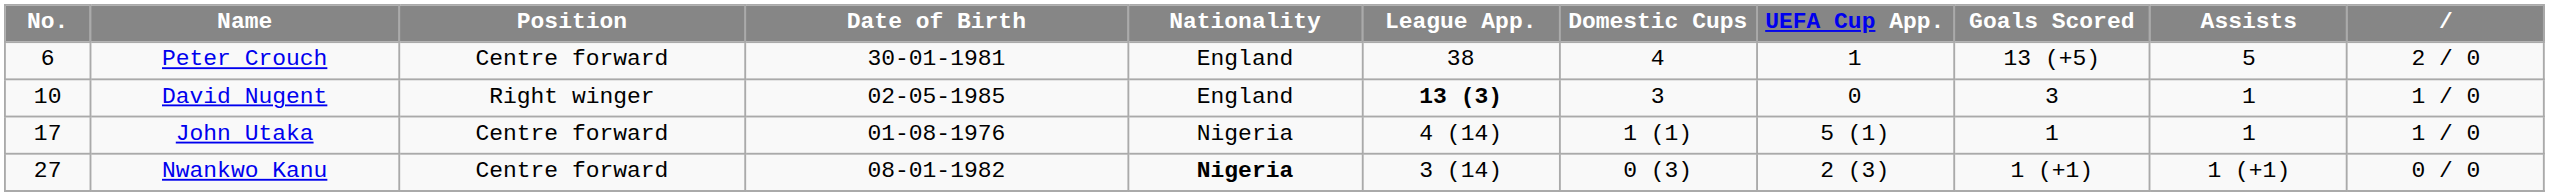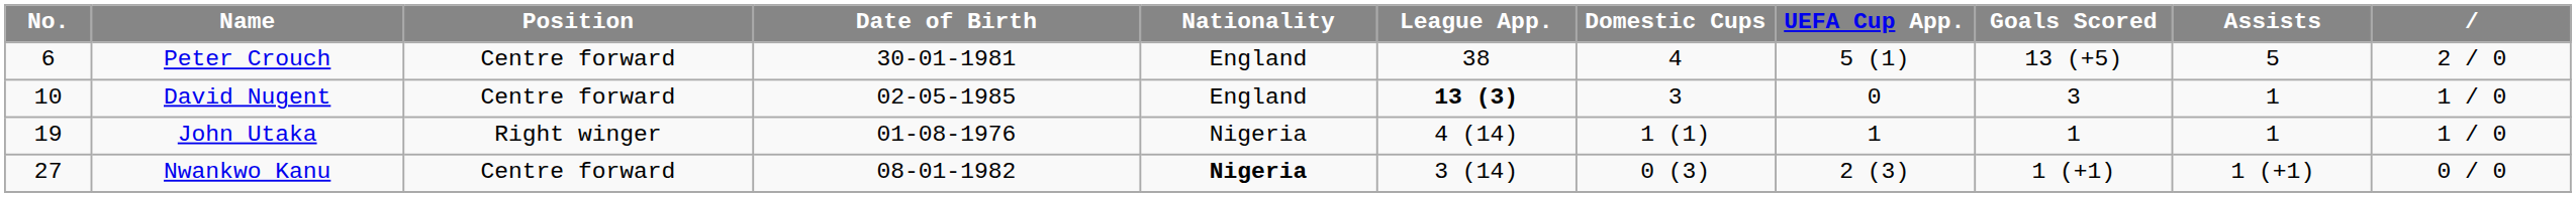 <table class="wikitable" bgcolor="#f7f8ff" style="font-size: 95%; text-align:center">
 <tr bgcolor="#868686" style="color: #ffffff">
 <td width="40" align="center"><strong>No.</strong></td>
 <td width="160" align="center"><strong>Name</strong></td>
 <td width="180" align="center"><strong>Position</strong></td>
 <td width="200" align="center"><strong>Date of Birth</strong></td>
 <td width="120" align="center"><strong>Nationality</strong></td>
 <td width="100" align="center"><strong>League App.</strong></td>
 <td width="100" align="center"><strong>Domestic Cups</strong></td>
 <td width="100" align="center"><strong><a href='#'>UEFA Cup</a> App.</strong></td>
 <td width="100" align="center"><strong>Goals Scored</strong></td>
 <td width="100" align="center"><strong>Assists</strong></td>
 <td width="100" align="center"><strong> / </strong></td>
 </tr>
 <tr bgcolor=>
 <td>6</td>
 <td><a href='#'>Peter Crouch</a></td>
 <td>Centre forward</td>
 <td>30-01-1981</td>
 <td> England</td>
 <td>38</td>
 <td>4</td>
-<td>1</td>
+<td>5 (1)</td>
 <td>13 (+5)</td>
 <td>5</td>
 <td>2 / 0</td>
 </tr>
 <tr bgcolor=>
 <td>10</td>
 <td><a href='#'>David Nugent</a></td>
-<td>Right winger</td>
+<td>Centre forward</td>
 <td>02-05-1985</td>
 <td> England</td>
 <td><strong>13 (3)</strong></td>
 <td>3</td>
 <td>0</td>
 <td>3</td>
 <td>1</td>
 <td>1 / 0</td>
 </tr>
 <tr bgcolor=>
-<td>17</td>
+<td>19</td>
 <td><a href='#'>John Utaka</a></td>
-<td>Centre forward</td>
+<td>Right winger</td>
 <td>01-08-1976</td>
 <td> Nigeria</td>
 <td>4 (14)</td>
 <td>1 (1)</td>
-<td>5 (1)</td>
+<td>1</td>
 <td>1</td>
 <td>1</td>
 <td>1 / 0</td>
 </tr>
 <tr bgcolor=>
 <td>27</td>
 <td><a href='#'>Nwankwo Kanu</a></td>
 <td>Centre forward</td>
 <td>08-01-1982</td>
 <td><strong> Nigeria</strong></td>
 <td>3 (14)</td>
 <td>0 (3)</td>
 <td>2 (3)</td>
 <td>1 (+1)</td>
 <td>1 (+1)</td>
 <td>0 / 0</td>
 </tr>
 <tr bgcolor=>
 </tr>
 </table>
